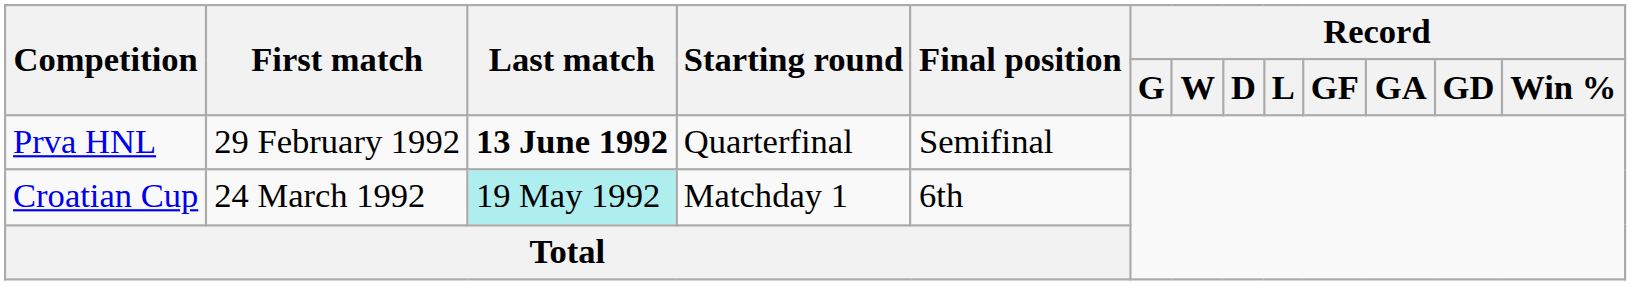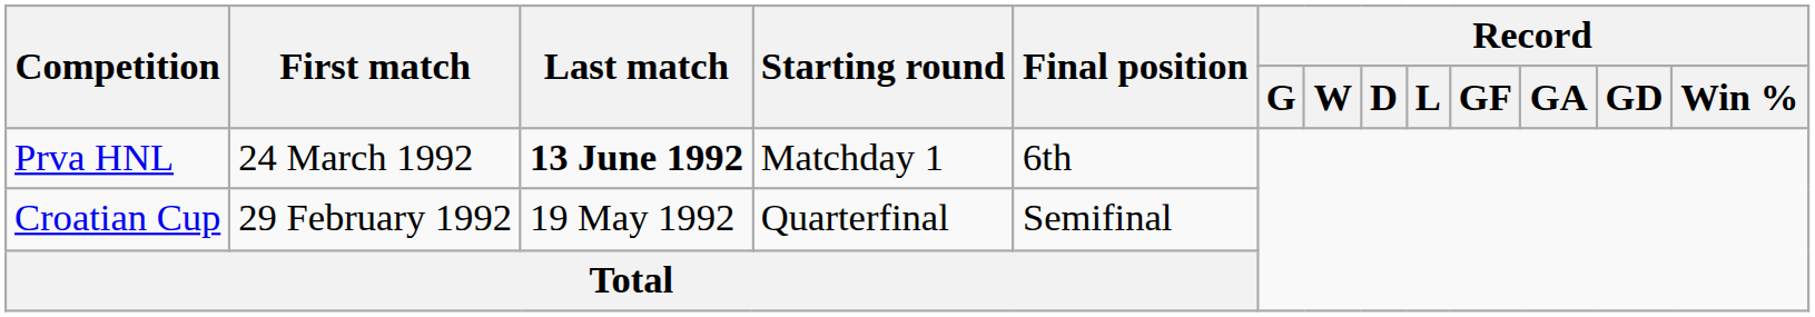 <table class="wikitable" style="text-align: center">
 <tr>
 <th rowspan="2">Competition</th>
 <th rowspan="2">First match</th>
 <th rowspan="2">Last match</th>
 <th rowspan="2">Starting round</th>
 <th rowspan="2">Final position</th>
 <th colspan="8">Record</th>
 </tr>
 <tr>
 <th>G</th>
 <th>W</th>
 <th>D</th>
 <th>L</th>
 <th>GF</th>
 <th>GA</th>
 <th>GD</th>
 <th>Win %</th>
 </tr>
 <tr>
 <td align=left><a href='#'>Prva HNL</a></td>
-<td align=left>29 February 1992</td>
+<td align=left>24 March 1992</td>
 <td align=left><strong>13 June 1992</strong></td>
-<td align=left>Quarterfinal</td>
-<td align=left>Semifinal<br></td>
+<td align=left>Matchday 1</td>
+<td align=left>6th<br></td>
 </tr>
 <tr>
 <td align=left><a href='#'>Croatian Cup</a></td>
-<td align=left>24 March 1992</td>
-<td align=left style="background: paleturquoise;">19 May 1992</td>
-<td align=left>Matchday 1</td>
-<td align=left>6th<br></td>
+<td align=left>29 February 1992</td>
+<td align=left>19 May 1992</td>
+<td align=left>Quarterfinal</td>
+<td align=left>Semifinal<br></td>
 </tr>
 <tr>
 <th colspan="5">Total<br></th>
 </tr>
 </table>
